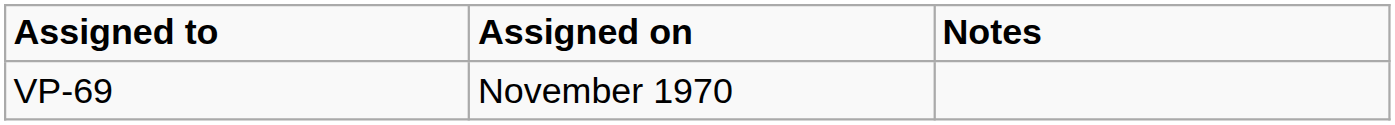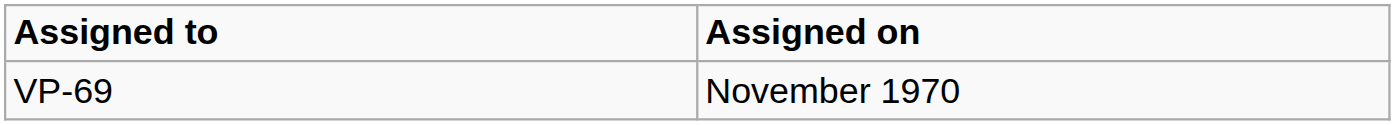 <table class="wikitable" style="width: 70%;">
 <tr>
 <td style="width: 200px;"><strong>Assigned to</strong></td>
 <td style="width: 200px;"><strong>Assigned on</strong></td>
-<td><strong>Notes</strong></td>
 </tr>
 <tr>
 <td>VP-69</td>
 <td>November 1970</td>
-<td></td>
 </tr>
 </table>
